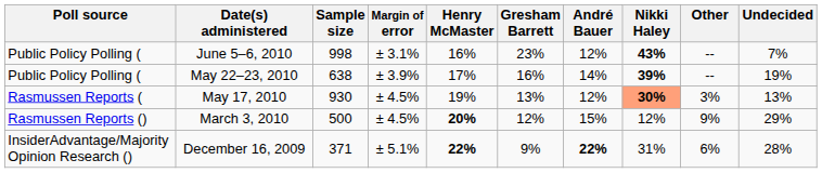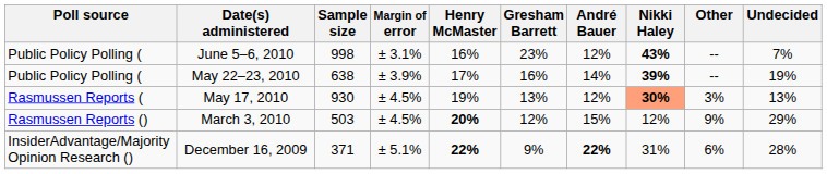 <table class="wikitable" style="text-align:center">
 <tr valign=top>
 <th style="width:190px;">Poll source</th>
 <th style="width:150px;">Date(s)<br> administered</th>
 <th>Sample<br>size</th>
 <th><small>Margin of</small><br>error</th>
 <th style="width:60px;"><strong>Henry<br> McMaster</strong></th>
 <th style="width:60px;"><strong>Gresham<br> Barrett</strong></th>
 <th style="width:60px;"><strong>André<br> Bauer</strong></th>
 <th style="width:60px;"><strong>Nikki<br> Haley</strong></th>
 <th style="width:60px;">Other</th>
 <th style="width:60px;">Undecided</th>
 </tr>
 <tr>
 <td align=left>Public Policy Polling (</td>
 <td align=center>June 5–6, 2010</td>
 <td>998</td>
 <td>± 3.1%</td>
 <td align=center>16%</td>
 <td align=center>23%</td>
 <td align=center>12%</td>
 <td><strong>43%</strong></td>
 <td align=center>--</td>
 <td align=center>7%</td>
 </tr>
 <tr>
 <td align=left>Public Policy Polling (</td>
 <td align=center>May 22–23, 2010</td>
 <td>638</td>
 <td>± 3.9%</td>
 <td align=center>17%</td>
 <td align=center>16%</td>
 <td align=center>14%</td>
 <td><strong>39%</strong></td>
 <td align=center>--</td>
 <td align=center>19%</td>
 </tr>
 <tr>
 <td align=left><a href='#'>Rasmussen Reports</a> (</td>
 <td align=center>May 17, 2010</td>
 <td>930</td>
 <td>± 4.5%</td>
 <td align=center>19%</td>
 <td align=center>13%</td>
 <td align=center>12%</td>
 <td style="background: lightsalmon;"><strong>30%</strong></td>
 <td align=center>3%</td>
 <td align=center>13%</td>
 </tr>
 <tr>
 <td align=left><a href='#'>Rasmussen Reports</a> ()</td>
 <td align=center>March 3, 2010</td>
-<td>500</td>
+<td>503</td>
 <td>± 4.5%</td>
 <td><strong>20%</strong></td>
 <td {align=center>12%</td>
 <td align=center>15%</td>
 <td align=center>12%</td>
 <td align=center>9%</td>
 <td align=center>29%</td>
 </tr>
 <tr>
 <td align=left>InsiderAdvantage/Majority Opinion Research ()</td>
 <td align=center>December 16, 2009</td>
 <td>371</td>
 <td>± 5.1%</td>
 <td><strong>22%</strong></td>
 <td align=center>9%</td>
 <td><strong>22%</strong></td>
 <td align=center>31%</td>
 <td align=center>6%</td>
 <td align=center>28%</td>
 </tr>
 </table>
